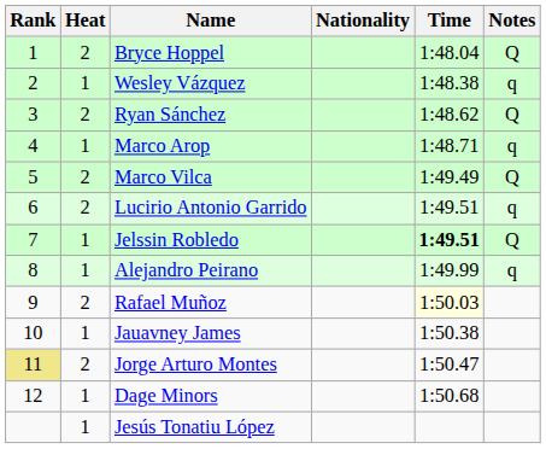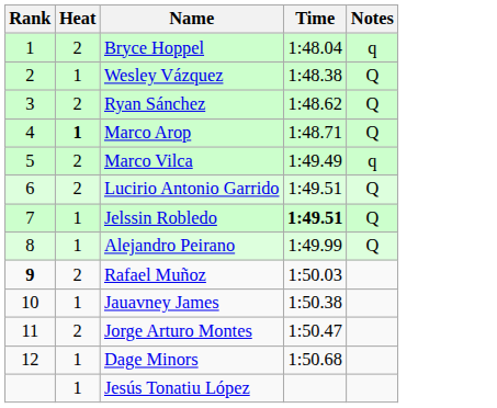 <table class="wikitable sortable" style="text-align:center">
 <tr>
 <th>Rank</th>
 <th>Heat</th>
 <th>Name</th>
-<th>Nationality</th>
 <th>Time</th>
 <th>Notes</th>
 </tr>
 <tr bgcolor=ccffcc>
 <td>1</td>
 <td>2</td>
 <td align=left><a href='#'>Bryce Hoppel</a></td>
-<td align=left></td>
 <td>1:48.04</td>
-<td>Q</td>
+<td>q</td>
 </tr>
 <tr bgcolor=ccffcc>
 <td>2</td>
 <td>1</td>
 <td align=left><a href='#'>Wesley Vázquez</a></td>
-<td align=left></td>
 <td>1:48.38</td>
-<td>q</td>
+<td>Q</td>
 </tr>
 <tr bgcolor=ccffcc>
 <td>3</td>
 <td>2</td>
 <td align=left><a href='#'>Ryan Sánchez</a></td>
-<td align=left></td>
 <td>1:48.62</td>
 <td>Q</td>
 </tr>
 <tr bgcolor=ccffcc>
 <td>4</td>
-<td>1</td>
+<td><strong>1</strong></td>
 <td align=left><a href='#'>Marco Arop</a></td>
-<td align=left></td>
 <td>1:48.71</td>
-<td>q</td>
+<td>Q</td>
 </tr>
 <tr bgcolor=ccffcc>
 <td>5</td>
 <td>2</td>
 <td align=left><a href='#'>Marco Vilca</a></td>
-<td align=left></td>
 <td>1:49.49</td>
-<td>Q</td>
+<td>q</td>
 </tr>
 <tr bgcolor=ddffdd>
 <td>6</td>
 <td>2</td>
 <td align=left><a href='#'>Lucirio Antonio Garrido</a></td>
-<td align=left></td>
 <td>1:49.51</td>
-<td>q</td>
+<td>Q</td>
 </tr>
 <tr bgcolor=ccffcc>
 <td>7</td>
 <td>1</td>
 <td align=left><a href='#'>Jelssin Robledo</a></td>
-<td align=left></td>
 <td><strong>1:49.51</strong></td>
 <td>Q</td>
 </tr>
 <tr bgcolor=ddffdd>
 <td>8</td>
 <td>1</td>
 <td align=left><a href='#'>Alejandro Peirano</a></td>
-<td align=left></td>
 <td>1:49.99</td>
-<td>q</td>
+<td>Q</td>
 </tr>
 <tr>
-<td>9</td>
+<td><strong>9</strong></td>
 <td>2</td>
 <td align=left><a href='#'>Rafael Muñoz</a></td>
-<td align=left></td>
-<td style="background: lightyellow;">1:50.03</td>
+<td>1:50.03</td>
 <td></td>
 </tr>
 <tr>
 <td>10</td>
 <td>1</td>
 <td align=left><a href='#'>Jauavney James</a></td>
-<td align=left></td>
 <td>1:50.38</td>
 <td></td>
 </tr>
 <tr>
-<td style="background: khaki;">11</td>
+<td>11</td>
 <td>2</td>
 <td align=left><a href='#'>Jorge Arturo Montes</a></td>
-<td align=left></td>
 <td>1:50.47</td>
 <td></td>
 </tr>
 <tr>
 <td>12</td>
 <td>1</td>
 <td align=left><a href='#'>Dage Minors</a></td>
-<td align=left></td>
 <td>1:50.68</td>
 <td></td>
 </tr>
 <tr>
 <td></td>
 <td>1</td>
 <td align=left><a href='#'>Jesús Tonatiu López</a></td>
-<td align=left></td>
 <td></td>
 <td></td>
 </tr>
 </table>
